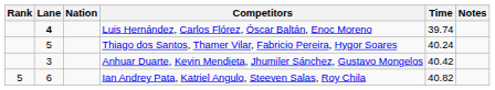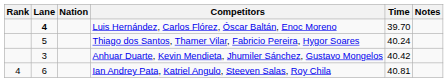 <table class="wikitable sortable" style="text-align:center; font-size:95%">
 <tr>
 <th>Rank</th>
 <th>Lane</th>
 <th>Nation</th>
 <th>Competitors</th>
 <th>Time</th>
 <th>Notes</th>
 </tr>
 <tr>
 <td></td>
 <td><strong>4</strong></td>
 <td align=left></td>
 <td align=left><a href='#'>Luis Hernández</a>, <a href='#'>Carlos Flórez</a>, <a href='#'>Óscar Baltán</a>, <a href='#'>Enoc Moreno</a></td>
-<td>39.74</td>
+<td>39.70</td>
 <td></td>
 </tr>
 <tr>
 <td></td>
 <td>5</td>
 <td align=left></td>
 <td align=left><a href='#'>Thiago dos Santos</a>, <a href='#'>Thamer Vilar</a>, <a href='#'>Fabricio Pereira</a>, <a href='#'>Hygor Soares</a></td>
 <td>40.24</td>
 <td></td>
 </tr>
 <tr>
 <td></td>
 <td>3</td>
 <td align=left></td>
 <td align=left><a href='#'>Anhuar Duarte</a>, <a href='#'>Kevin Mendieta</a>, <a href='#'>Jhumiler Sánchez</a>, <a href='#'>Gustavo Mongelos</a></td>
 <td>40.42</td>
 <td></td>
 </tr>
 <tr>
-<td>5</td>
+<td>4</td>
 <td>6</td>
 <td align=left></td>
 <td align=left><a href='#'>Ian Andrey Pata</a>, <a href='#'>Katriel Angulo</a>, <a href='#'>Steeven Salas</a>, <a href='#'>Roy Chila</a></td>
-<td>40.82</td>
+<td>40.81</td>
 <td></td>
 </tr>
 </table>
